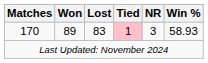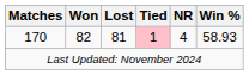 <table class="wikitable plainrowheaders"  style="text-align:center;">
 <tr style="background:#9cf;">
 <th scope="col">Matches</th>
 <th scope="col">Won</th>
 <th scope="col">Lost</th>
 <th scope="col">Tied</th>
 <th scope="col">NR</th>
 <th scope="col">Win %</th>
 </tr>
 <tr>
 <td>170</td>
-<td>89</td>
-<td>83</td>
+<td>82</td>
+<td>81</td>
 <td style="background: pink;">1</td>
-<td>3</td>
+<td>4</td>
 <td>58.93</td>
 </tr>
 <tr>
 <td colspan=6><small><em>Last Updated: November 2024 </em></small></td>
 </tr>
 </table>
